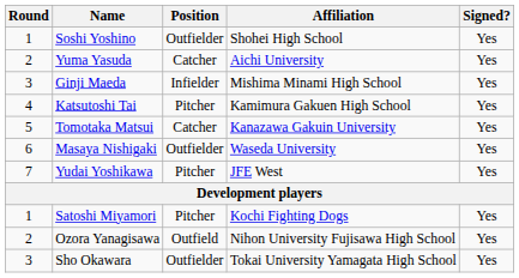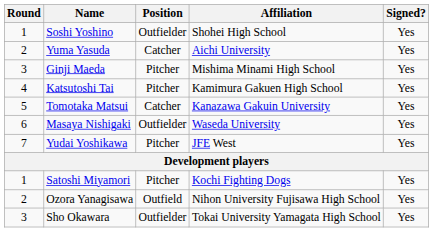 <table class="wikitable" style="text-align:center;">
 <tr>
 <th>Round</th>
 <th>Name</th>
 <th>Position</th>
 <th>Affiliation</th>
 <th>Signed?</th>
 </tr>
 <tr>
 <td>1</td>
 <td style="text-align:left;"><a href='#'>Soshi Yoshino</a></td>
 <td>Outfielder</td>
 <td style="text-align:left;">Shohei High School</td>
 <td>Yes</td>
 </tr>
 <tr>
 <td>2</td>
 <td style="text-align:left;"><a href='#'>Yuma Yasuda</a></td>
 <td>Catcher</td>
 <td style="text-align:left;"><a href='#'>Aichi University</a></td>
 <td>Yes</td>
 </tr>
 <tr>
 <td>3</td>
 <td style="text-align:left;"><a href='#'>Ginji Maeda</a></td>
-<td>Infielder</td>
+<td>Pitcher</td>
 <td style="text-align:left;">Mishima Minami High School</td>
 <td>Yes</td>
 </tr>
 <tr>
 <td>4</td>
 <td style="text-align:left;"><a href='#'>Katsutoshi Tai</a></td>
 <td>Pitcher</td>
 <td style="text-align:left;">Kamimura Gakuen High School</td>
 <td>Yes</td>
 </tr>
 <tr>
 <td>5</td>
 <td style="text-align:left;"><a href='#'>Tomotaka Matsui</a></td>
 <td>Catcher</td>
 <td style="text-align:left;"><a href='#'>Kanazawa Gakuin University</a></td>
 <td>Yes</td>
 </tr>
 <tr>
 <td>6</td>
 <td style="text-align:left;"><a href='#'>Masaya Nishigaki</a></td>
 <td>Outfielder</td>
 <td style="text-align:left;"><a href='#'>Waseda University</a></td>
 <td>Yes</td>
 </tr>
 <tr>
 <td>7</td>
 <td style="text-align:left;"><a href='#'>Yudai Yoshikawa</a></td>
 <td>Pitcher</td>
 <td style="text-align:left;"><a href='#'>JFE</a> West</td>
 <td>Yes</td>
 </tr>
 <tr>
 <th colspan=5>Development players</th>
 </tr>
 <tr>
 <td>1</td>
 <td style="text-align:left;"><a href='#'>Satoshi Miyamori</a></td>
 <td>Pitcher</td>
 <td style="text-align:left;"><a href='#'>Kochi Fighting Dogs</a></td>
 <td>Yes</td>
 </tr>
 <tr>
 <td>2</td>
 <td style="text-align:left;">Ozora Yanagisawa</td>
 <td>Outfield</td>
 <td style="text-align:left;">Nihon University Fujisawa High School</td>
 <td>Yes</td>
 </tr>
 <tr>
 <td>3</td>
 <td style="text-align:left;">Sho Okawara</td>
 <td>Outfielder</td>
 <td style="text-align:left;">Tokai University Yamagata High School</td>
 <td>Yes</td>
 </tr>
 </table>
